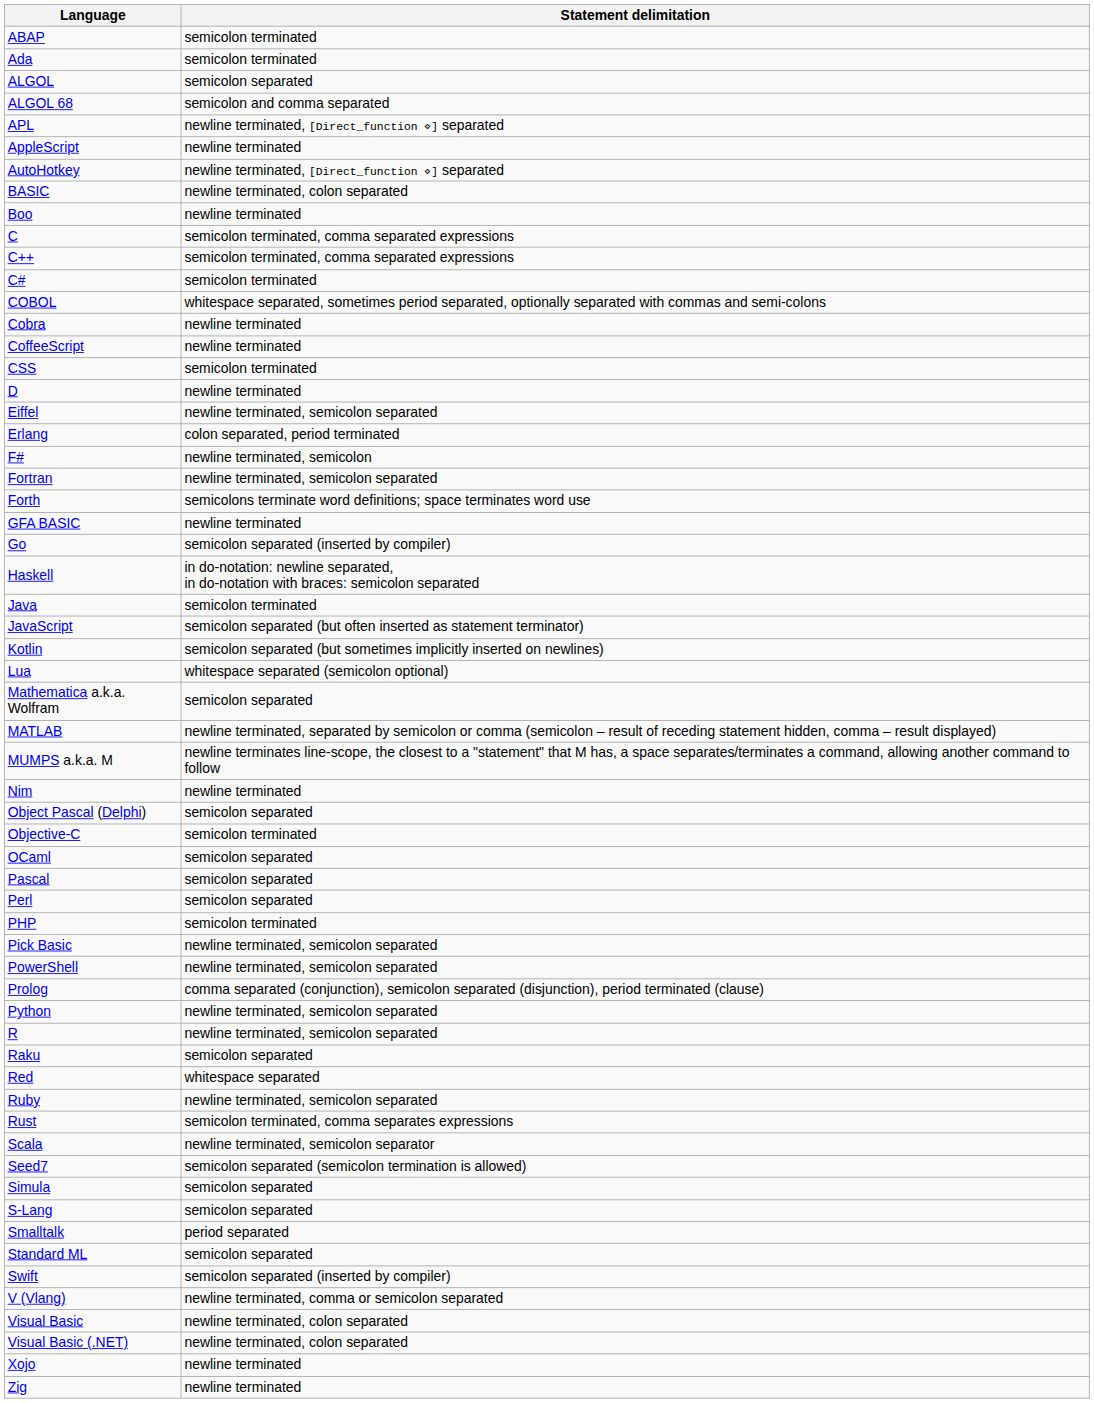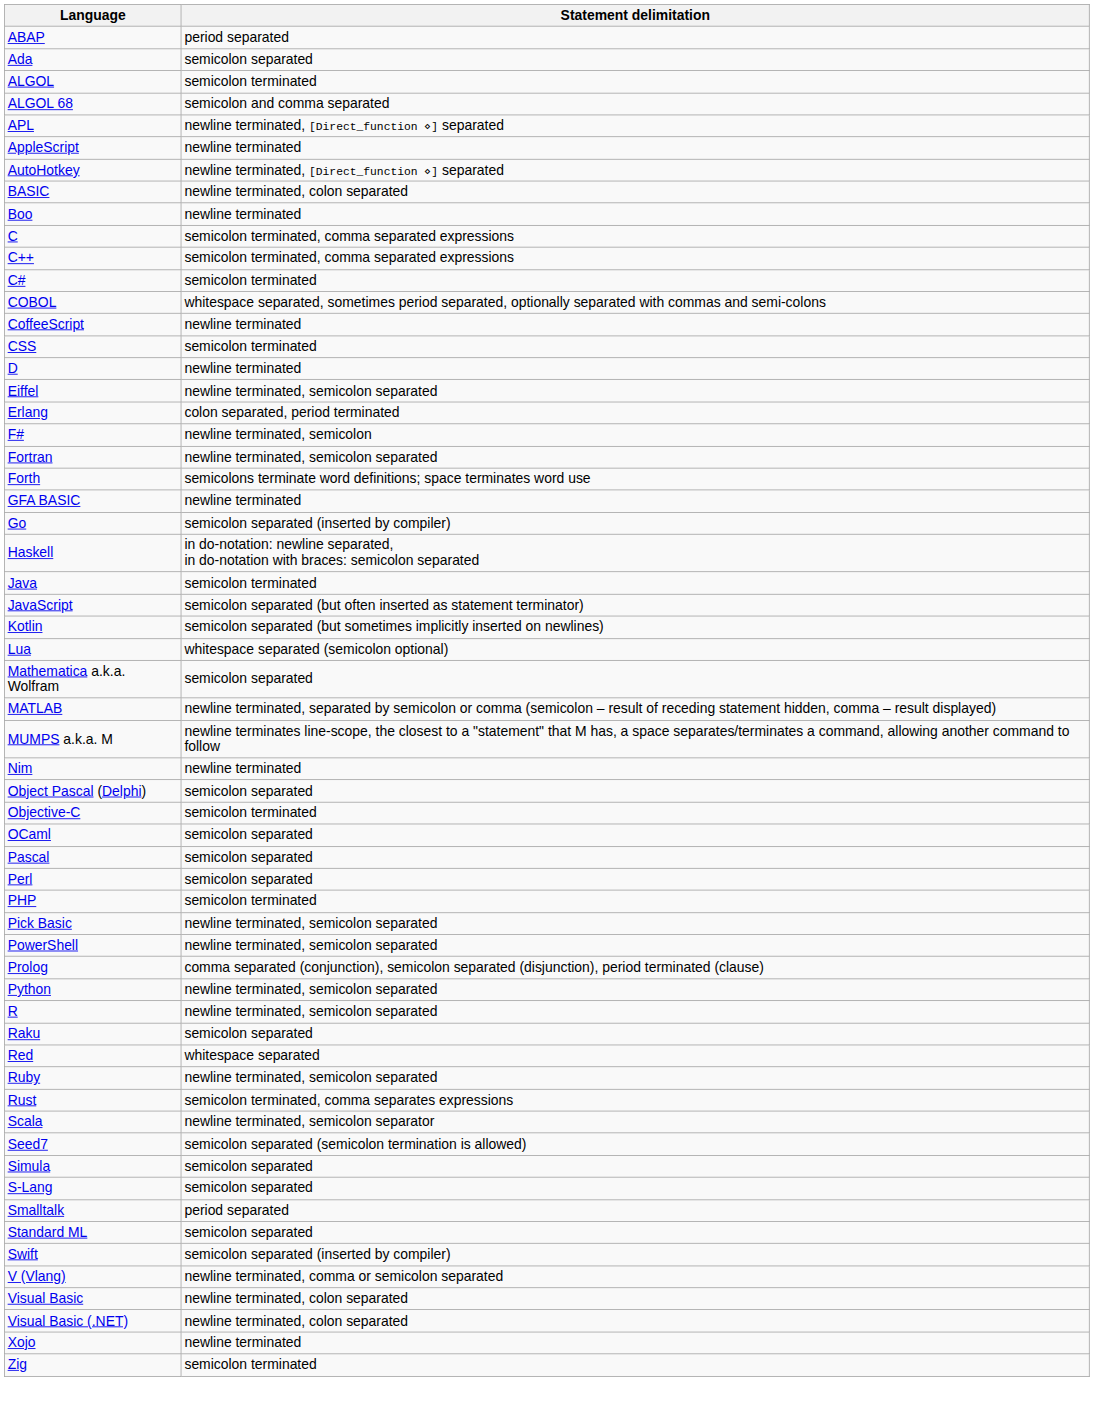 <table class="wikitable sortable">
 <tr>
 <th>Language</th>
 <th>Statement delimitation</th>
 </tr>
 <tr>
 <td><a href='#'>ABAP</a></td>
-<td>semicolon terminated</td>
+<td>period separated</td>
 </tr>
 <tr>
 <td><a href='#'>Ada</a></td>
-<td>semicolon terminated</td>
+<td>semicolon separated</td>
 </tr>
 <tr>
 <td><a href='#'>ALGOL</a></td>
-<td>semicolon separated</td>
+<td>semicolon terminated</td>
 </tr>
 <tr>
 <td><a href='#'>ALGOL 68</a></td>
 <td>semicolon and comma separated</td>
 </tr>
 <tr>
 <td><a href='#'>APL</a></td>
 <td>newline terminated, <code>[Direct_function ⋄]</code> separated</td>
 </tr>
 <tr>
 <td><a href='#'>AppleScript</a></td>
 <td>newline terminated</td>
 </tr>
 <tr>
 <td><a href='#'>AutoHotkey</a></td>
 <td>newline terminated, <code>[Direct_function ⋄]</code> separated</td>
 </tr>
 <tr>
 <td><a href='#'>BASIC</a></td>
 <td>newline terminated, colon separated</td>
 </tr>
 <tr>
 <td><a href='#'>Boo</a></td>
 <td>newline terminated</td>
 </tr>
 <tr>
 <td><a href='#'>C</a></td>
 <td>semicolon terminated, comma separated expressions</td>
 </tr>
 <tr>
 <td><a href='#'>C++</a></td>
 <td>semicolon terminated, comma separated expressions</td>
 </tr>
 <tr>
 <td><a href='#'>C#</a></td>
 <td>semicolon terminated</td>
 </tr>
 <tr>
 <td><a href='#'>COBOL</a></td>
 <td>whitespace separated, sometimes period separated, optionally separated with commas and semi-colons</td>
-</tr>
-<tr>
-<td><a href='#'>Cobra</a></td>
-<td>newline terminated</td>
 </tr>
 <tr>
 <td><a href='#'>CoffeeScript</a></td>
 <td>newline terminated</td>
 </tr>
 <tr>
 <td><a href='#'>CSS</a></td>
 <td>semicolon terminated</td>
 </tr>
 <tr>
 <td><a href='#'>D</a></td>
 <td>newline terminated</td>
 </tr>
 <tr>
 <td><a href='#'>Eiffel</a></td>
 <td>newline terminated, semicolon separated</td>
 </tr>
 <tr>
 <td><a href='#'>Erlang</a></td>
 <td>colon separated, period terminated</td>
 </tr>
 <tr>
 <td><a href='#'>F#</a></td>
 <td>newline terminated, semicolon</td>
 </tr>
 <tr>
 <td><a href='#'>Fortran</a></td>
 <td>newline terminated, semicolon separated</td>
 </tr>
 <tr>
 <td><a href='#'>Forth</a></td>
 <td>semicolons terminate word definitions; space terminates word use</td>
 </tr>
 <tr>
 <td><a href='#'>GFA BASIC</a></td>
 <td>newline terminated</td>
 </tr>
 <tr>
 <td><a href='#'>Go</a></td>
 <td>semicolon separated (inserted by compiler)</td>
 </tr>
 <tr>
 <td><a href='#'>Haskell</a></td>
 <td>in do-notation: newline separated,<br>in do-notation with braces: semicolon separated</td>
 </tr>
 <tr>
 <td><a href='#'>Java</a></td>
 <td>semicolon terminated</td>
 </tr>
 <tr>
 <td><a href='#'>JavaScript</a></td>
 <td>semicolon separated (but often inserted as statement terminator)</td>
 </tr>
 <tr>
 <td><a href='#'>Kotlin</a></td>
 <td>semicolon separated (but sometimes implicitly inserted on newlines)</td>
 </tr>
 <tr>
 <td><a href='#'>Lua</a></td>
 <td>whitespace separated (semicolon optional)</td>
 </tr>
 <tr>
 <td><a href='#'>Mathematica</a> a.k.a. Wolfram</td>
 <td>semicolon separated</td>
 </tr>
 <tr>
 <td><a href='#'>MATLAB</a></td>
 <td>newline terminated, separated by semicolon or comma (semicolon – result of receding statement hidden, comma – result displayed)</td>
 </tr>
 <tr>
 <td><a href='#'>MUMPS</a> a.k.a. M</td>
 <td>newline terminates line-scope, the closest to a "statement" that M has, a space separates/terminates a command, allowing another command to follow</td>
 </tr>
 <tr>
 <td><a href='#'>Nim</a></td>
 <td>newline terminated</td>
 </tr>
 <tr>
 <td><a href='#'>Object Pascal</a> (<a href='#'>Delphi</a>)</td>
 <td>semicolon separated</td>
 </tr>
 <tr>
 <td><a href='#'>Objective-C</a></td>
 <td>semicolon terminated</td>
 </tr>
 <tr>
 <td><a href='#'>OCaml</a></td>
 <td>semicolon separated</td>
 </tr>
 <tr>
 <td><a href='#'>Pascal</a></td>
 <td>semicolon separated</td>
 </tr>
 <tr>
 <td><a href='#'>Perl</a></td>
 <td>semicolon separated</td>
 </tr>
 <tr>
 <td><a href='#'>PHP</a></td>
 <td>semicolon terminated</td>
 </tr>
 <tr>
 <td><a href='#'>Pick Basic</a></td>
 <td>newline terminated, semicolon separated</td>
 </tr>
 <tr>
 <td><a href='#'>PowerShell</a></td>
 <td>newline terminated, semicolon separated</td>
 </tr>
 <tr>
 <td><a href='#'>Prolog</a></td>
 <td>comma separated (conjunction), semicolon separated (disjunction), period terminated (clause)</td>
 </tr>
 <tr>
 <td><a href='#'>Python</a></td>
 <td>newline terminated, semicolon separated</td>
 </tr>
 <tr>
 <td><a href='#'>R</a></td>
 <td>newline terminated, semicolon separated</td>
 </tr>
 <tr>
 <td><a href='#'>Raku</a></td>
 <td>semicolon separated</td>
 </tr>
 <tr>
 <td><a href='#'>Red</a></td>
 <td>whitespace separated</td>
 </tr>
 <tr>
 <td><a href='#'>Ruby</a></td>
 <td>newline terminated, semicolon separated</td>
 </tr>
 <tr>
 <td><a href='#'>Rust</a></td>
 <td>semicolon terminated, comma separates expressions</td>
 </tr>
 <tr>
 <td><a href='#'>Scala</a></td>
 <td>newline terminated, semicolon separator</td>
 </tr>
 <tr>
 <td><a href='#'>Seed7</a></td>
 <td>semicolon separated (semicolon termination is allowed)</td>
 </tr>
 <tr>
 <td><a href='#'>Simula</a></td>
 <td>semicolon separated</td>
 </tr>
 <tr>
 <td><a href='#'>S-Lang</a></td>
 <td>semicolon separated</td>
 </tr>
 <tr>
 <td><a href='#'>Smalltalk</a></td>
 <td>period separated</td>
 </tr>
 <tr>
 <td><a href='#'>Standard ML</a></td>
 <td>semicolon separated</td>
 </tr>
 <tr>
 <td><a href='#'>Swift</a></td>
 <td>semicolon separated (inserted by compiler)</td>
 </tr>
 <tr>
 <td><a href='#'>V (Vlang)</a></td>
 <td>newline terminated, comma or semicolon separated</td>
 </tr>
 <tr>
 <td><a href='#'>Visual Basic</a></td>
 <td>newline terminated, colon separated</td>
 </tr>
 <tr>
 <td><a href='#'>Visual Basic (.NET)</a></td>
 <td>newline terminated, colon separated</td>
 </tr>
 <tr>
 <td><a href='#'>Xojo</a></td>
 <td>newline terminated</td>
 </tr>
 <tr>
 <td><a href='#'>Zig</a></td>
-<td>newline terminated</td>
+<td>semicolon terminated</td>
 </tr>
 </table>
